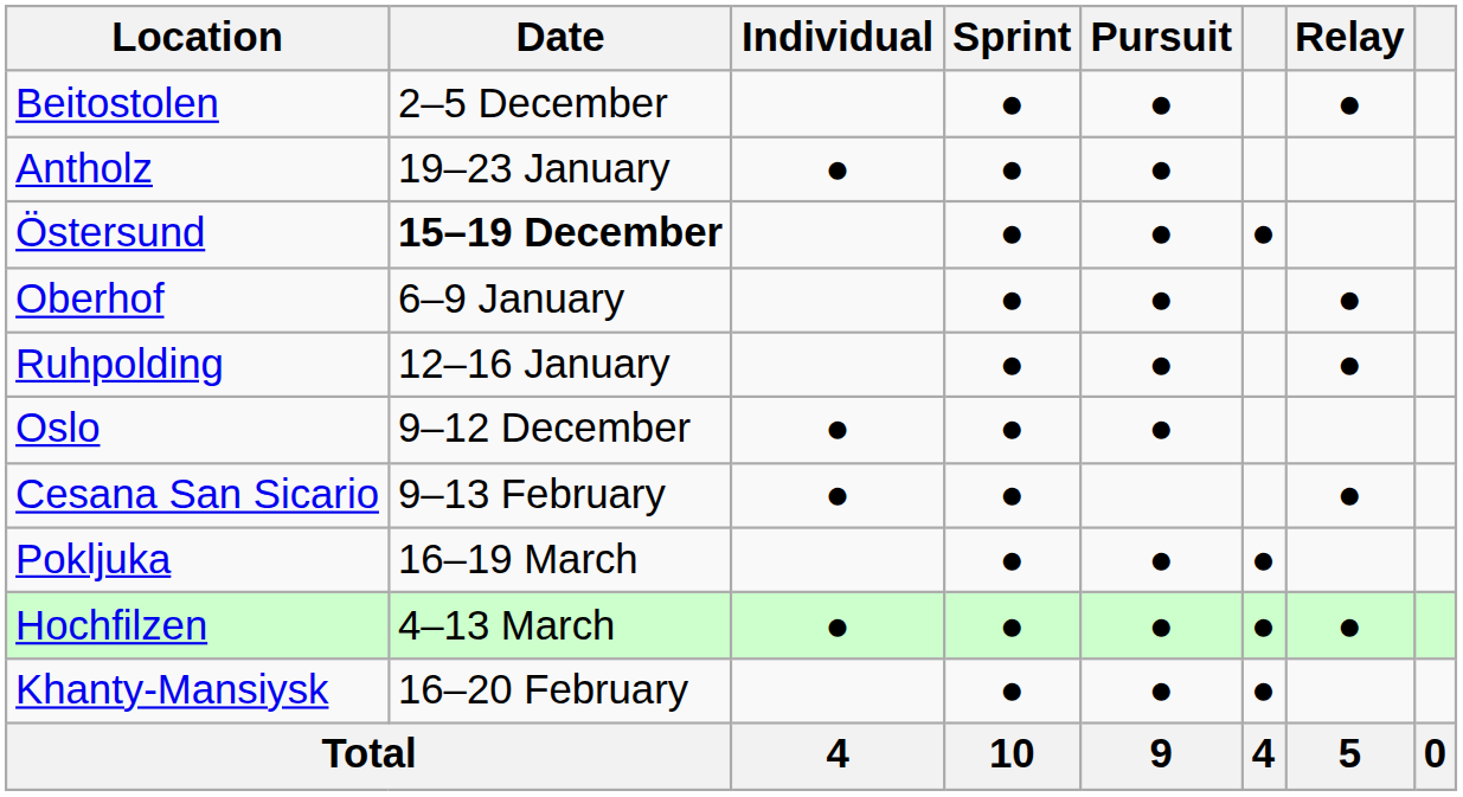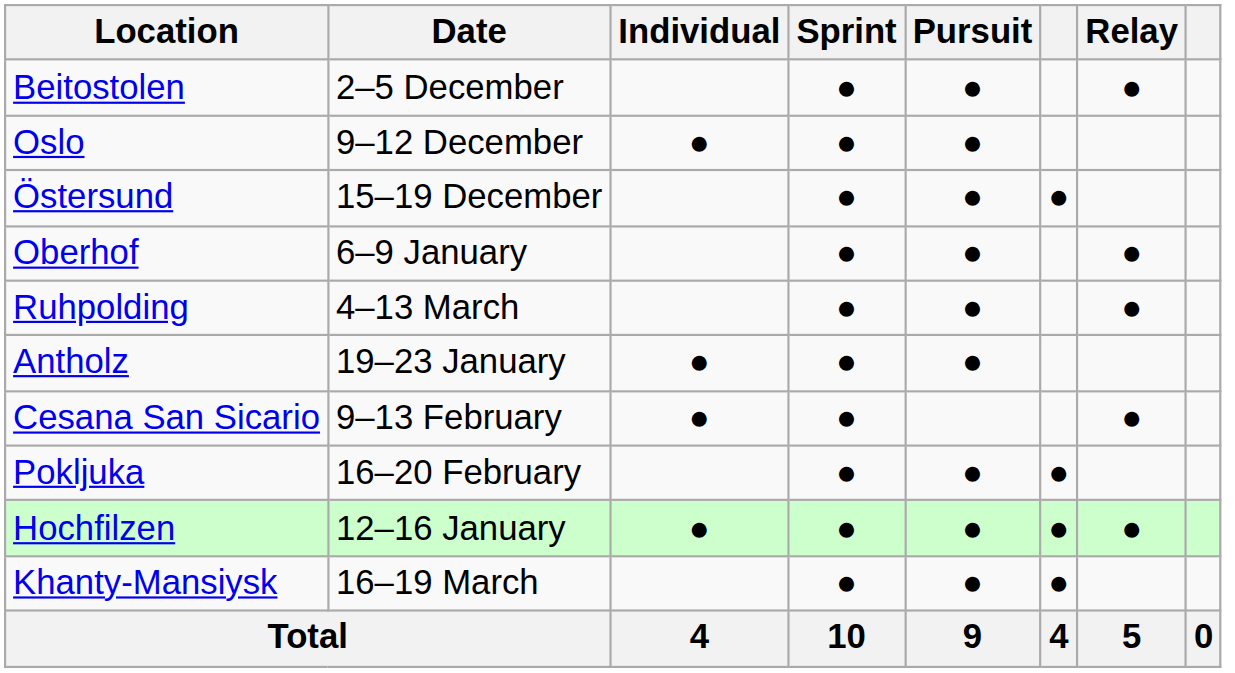 <table class="wikitable" border="1">
 <tr>
 <th>Location</th>
 <th>Date</th>
 <th>Individual</th>
 <th>Sprint</th>
 <th>Pursuit</th>
 <th></th>
 <th>Relay</th>
 <th></th>
 </tr>
 <tr align="center">
 <td align="left"> <a href='#'>Beitostolen</a></td>
 <td align="left">2–5 December</td>
 <td></td>
 <td>●</td>
 <td>●</td>
 <td></td>
 <td>●</td>
 <td></td>
 </tr>
 <tr align="center">
-<td align="left"> <a href='#'>Antholz</a></td>
-<td align="left">19–23 January</td>
+<td align="left"> <a href='#'>Oslo</a></td>
+<td align="left">9–12 December</td>
 <td>●</td>
 <td>●</td>
 <td>●</td>
 <td></td>
 <td></td>
 <td></td>
 </tr>
 <tr align="center">
 <td align="left"> <a href='#'>Östersund</a></td>
-<td align="left"><strong>15–19 December</strong></td>
+<td align="left">15–19 December</td>
 <td></td>
 <td>●</td>
 <td>●</td>
 <td>●</td>
 <td></td>
 <td></td>
 </tr>
 <tr align="center">
 <td align="left"> <a href='#'>Oberhof</a></td>
 <td align="left">6–9 January</td>
 <td></td>
 <td>●</td>
 <td>●</td>
 <td></td>
 <td>●</td>
 <td></td>
 </tr>
 <tr align="center">
 <td align="left"> <a href='#'>Ruhpolding</a></td>
-<td align="left">12–16 January</td>
+<td align="left">4–13 March</td>
 <td></td>
 <td>●</td>
 <td>●</td>
 <td></td>
 <td>●</td>
 <td></td>
 </tr>
 <tr align="center">
-<td align="left"> <a href='#'>Oslo</a></td>
-<td align="left">9–12 December</td>
+<td align="left"> <a href='#'>Antholz</a></td>
+<td align="left">19–23 January</td>
 <td>●</td>
 <td>●</td>
 <td>●</td>
 <td></td>
 <td></td>
 <td></td>
 </tr>
 <tr align="center">
 <td align="left"> <a href='#'>Cesana San Sicario</a></td>
 <td align="left">9–13 February</td>
 <td>●</td>
 <td>●</td>
 <td></td>
 <td></td>
 <td>●</td>
 <td></td>
 </tr>
 <tr align="center">
 <td align="left"> <a href='#'>Pokljuka</a></td>
-<td align="left">16–19 March</td>
+<td align="left">16–20 February</td>
 <td></td>
 <td>●</td>
 <td>●</td>
 <td>●</td>
 <td></td>
 <td></td>
 </tr>
 <tr align="center" style="background:#ccffcc">
 <td align="left"> <a href='#'>Hochfilzen</a></td>
-<td align="left">4–13 March</td>
+<td align="left">12–16 January</td>
 <td>●</td>
 <td>●</td>
 <td>●</td>
 <td>●</td>
 <td>●</td>
 <td></td>
 </tr>
 <tr align="center">
 <td align="left"> <a href='#'>Khanty-Mansiysk</a></td>
-<td align="left">16–20 February</td>
+<td align="left">16–19 March</td>
 <td></td>
 <td>●</td>
 <td>●</td>
 <td>●</td>
 <td></td>
 <td></td>
 </tr>
 <tr align="center">
 <th colspan="2">Total</th>
 <th>4</th>
 <th>10</th>
 <th>9</th>
 <th>4</th>
 <th>5</th>
 <th>0</th>
 </tr>
 </table>
